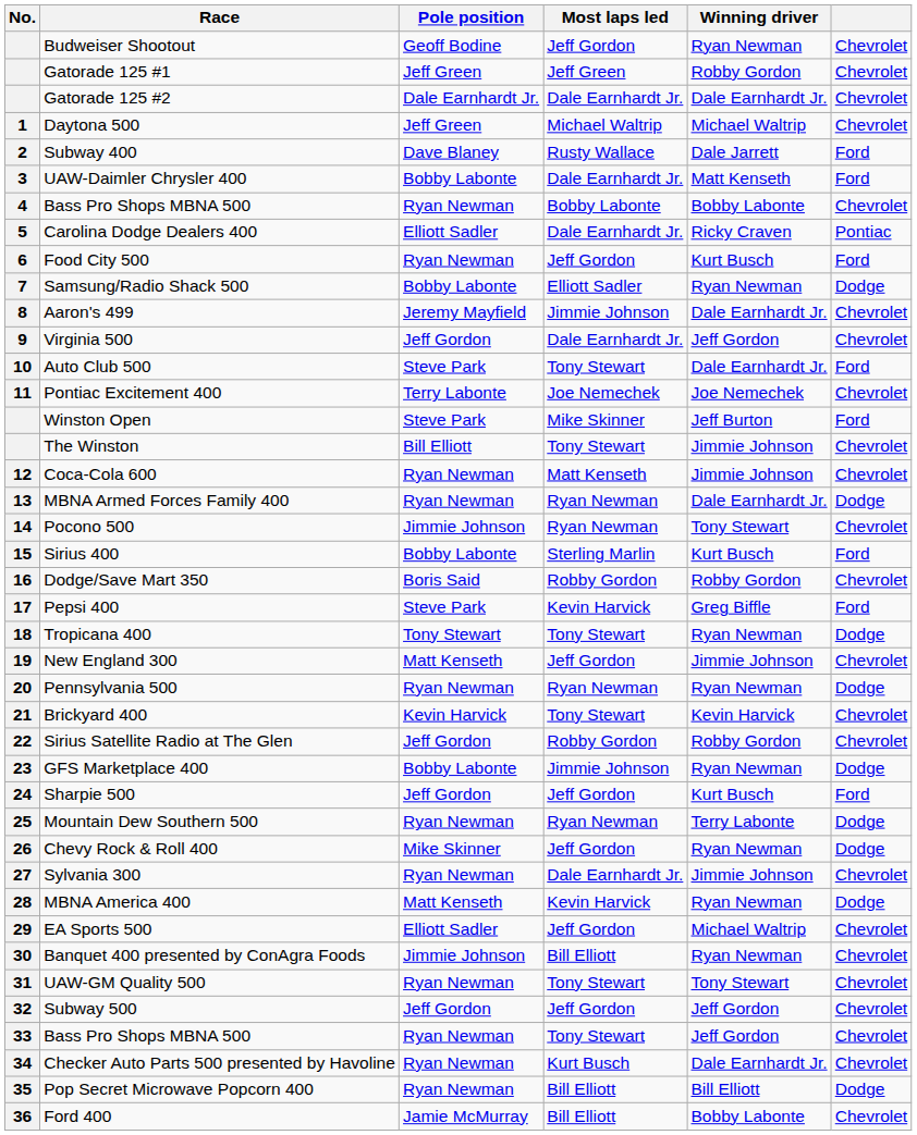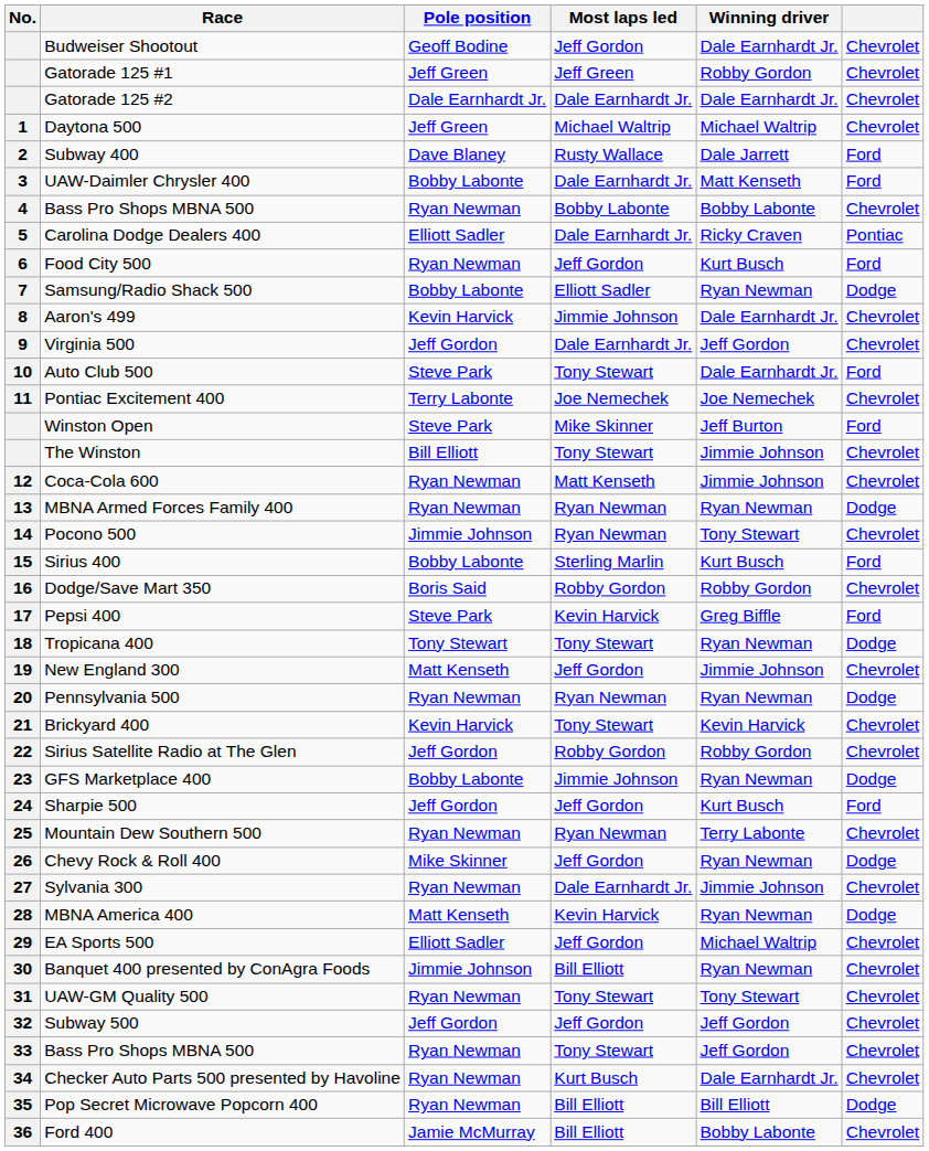 <table class="wikitable">
 <tr>
 <th>No.</th>
 <th>Race</th>
 <th><a href='#'>Pole position</a></th>
 <th>Most laps led</th>
 <th>Winning driver</th>
 <th></th>
 </tr>
 <tr>
 <th></th>
 <td>Budweiser Shootout</td>
 <td><a href='#'>Geoff Bodine</a></td>
 <td><a href='#'>Jeff Gordon</a></td>
-<td><a href='#'>Ryan Newman</a></td>
+<td><a href='#'>Dale Earnhardt Jr.</a></td>
 <td><a href='#'>Chevrolet</a></td>
 </tr>
 <tr>
 <th></th>
 <td>Gatorade 125 #1</td>
 <td><a href='#'>Jeff Green</a></td>
 <td><a href='#'>Jeff Green</a></td>
 <td><a href='#'>Robby Gordon</a></td>
 <td><a href='#'>Chevrolet</a></td>
 </tr>
 <tr>
 <th></th>
 <td>Gatorade 125 #2</td>
 <td><a href='#'>Dale Earnhardt Jr.</a></td>
 <td><a href='#'>Dale Earnhardt Jr.</a></td>
 <td><a href='#'>Dale Earnhardt Jr.</a></td>
 <td><a href='#'>Chevrolet</a></td>
 </tr>
 <tr>
 <th>1</th>
 <td>Daytona 500</td>
 <td><a href='#'>Jeff Green</a></td>
 <td><a href='#'>Michael Waltrip</a></td>
 <td><a href='#'>Michael Waltrip</a></td>
 <td><a href='#'>Chevrolet</a></td>
 </tr>
 <tr>
 <th>2</th>
 <td>Subway 400</td>
 <td><a href='#'>Dave Blaney</a></td>
 <td><a href='#'>Rusty Wallace</a></td>
 <td><a href='#'>Dale Jarrett</a></td>
 <td><a href='#'>Ford</a></td>
 </tr>
 <tr>
 <th>3</th>
 <td>UAW-Daimler Chrysler 400</td>
 <td><a href='#'>Bobby Labonte</a></td>
 <td><a href='#'>Dale Earnhardt Jr.</a></td>
 <td><a href='#'>Matt Kenseth</a></td>
 <td><a href='#'>Ford</a></td>
 </tr>
 <tr>
 <th>4</th>
 <td>Bass Pro Shops MBNA 500</td>
 <td><a href='#'>Ryan Newman</a></td>
 <td><a href='#'>Bobby Labonte</a></td>
 <td><a href='#'>Bobby Labonte</a></td>
 <td><a href='#'>Chevrolet</a></td>
 </tr>
 <tr>
 <th>5</th>
 <td>Carolina Dodge Dealers 400</td>
 <td><a href='#'>Elliott Sadler</a></td>
 <td><a href='#'>Dale Earnhardt Jr.</a></td>
 <td><a href='#'>Ricky Craven</a></td>
 <td><a href='#'>Pontiac</a></td>
 </tr>
 <tr>
 <th>6</th>
 <td>Food City 500</td>
 <td><a href='#'>Ryan Newman</a></td>
 <td><a href='#'>Jeff Gordon</a></td>
 <td><a href='#'>Kurt Busch</a></td>
 <td><a href='#'>Ford</a></td>
 </tr>
 <tr>
 <th>7</th>
 <td>Samsung/Radio Shack 500</td>
 <td><a href='#'>Bobby Labonte</a></td>
 <td><a href='#'>Elliott Sadler</a></td>
 <td><a href='#'>Ryan Newman</a></td>
 <td><a href='#'>Dodge</a></td>
 </tr>
 <tr>
 <th>8</th>
 <td>Aaron's 499</td>
-<td><a href='#'>Jeremy Mayfield</a></td>
+<td><a href='#'>Kevin Harvick</a></td>
 <td><a href='#'>Jimmie Johnson</a></td>
 <td><a href='#'>Dale Earnhardt Jr.</a></td>
 <td><a href='#'>Chevrolet</a></td>
 </tr>
 <tr>
 <th>9</th>
 <td>Virginia 500</td>
 <td><a href='#'>Jeff Gordon</a></td>
 <td><a href='#'>Dale Earnhardt Jr.</a></td>
 <td><a href='#'>Jeff Gordon</a></td>
 <td><a href='#'>Chevrolet</a></td>
 </tr>
 <tr>
 <th>10</th>
 <td>Auto Club 500</td>
 <td><a href='#'>Steve Park</a></td>
 <td><a href='#'>Tony Stewart</a></td>
 <td><a href='#'>Dale Earnhardt Jr.</a></td>
 <td><a href='#'>Ford</a></td>
 </tr>
 <tr>
 <th>11</th>
 <td>Pontiac Excitement 400</td>
 <td><a href='#'>Terry Labonte</a></td>
 <td><a href='#'>Joe Nemechek</a></td>
 <td><a href='#'>Joe Nemechek</a></td>
 <td><a href='#'>Chevrolet</a></td>
 </tr>
 <tr>
 <th></th>
 <td>Winston Open</td>
 <td><a href='#'>Steve Park</a></td>
 <td><a href='#'>Mike Skinner</a></td>
 <td><a href='#'>Jeff Burton</a></td>
 <td><a href='#'>Ford</a></td>
 </tr>
 <tr>
 <th></th>
 <td>The Winston</td>
 <td><a href='#'>Bill Elliott</a></td>
 <td><a href='#'>Tony Stewart</a></td>
 <td><a href='#'>Jimmie Johnson</a></td>
 <td><a href='#'>Chevrolet</a></td>
 </tr>
 <tr>
 <th>12</th>
 <td>Coca-Cola 600</td>
 <td><a href='#'>Ryan Newman</a></td>
 <td><a href='#'>Matt Kenseth</a></td>
 <td><a href='#'>Jimmie Johnson</a></td>
 <td><a href='#'>Chevrolet</a></td>
 </tr>
 <tr>
 <th>13</th>
 <td>MBNA Armed Forces Family 400</td>
 <td><a href='#'>Ryan Newman</a></td>
 <td><a href='#'>Ryan Newman</a></td>
-<td><a href='#'>Dale Earnhardt Jr.</a></td>
+<td><a href='#'>Ryan Newman</a></td>
 <td><a href='#'>Dodge</a></td>
 </tr>
 <tr>
 <th>14</th>
 <td>Pocono 500</td>
 <td><a href='#'>Jimmie Johnson</a></td>
 <td><a href='#'>Ryan Newman</a></td>
 <td><a href='#'>Tony Stewart</a></td>
 <td><a href='#'>Chevrolet</a></td>
 </tr>
 <tr>
 <th>15</th>
 <td>Sirius 400</td>
 <td><a href='#'>Bobby Labonte</a></td>
 <td><a href='#'>Sterling Marlin</a></td>
 <td><a href='#'>Kurt Busch</a></td>
 <td><a href='#'>Ford</a></td>
 </tr>
 <tr>
 <th>16</th>
 <td>Dodge/Save Mart 350</td>
 <td><a href='#'>Boris Said</a></td>
 <td><a href='#'>Robby Gordon</a></td>
 <td><a href='#'>Robby Gordon</a></td>
 <td><a href='#'>Chevrolet</a></td>
 </tr>
 <tr>
 <th>17</th>
 <td>Pepsi 400</td>
 <td><a href='#'>Steve Park</a></td>
 <td><a href='#'>Kevin Harvick</a></td>
 <td><a href='#'>Greg Biffle</a></td>
 <td><a href='#'>Ford</a></td>
 </tr>
 <tr>
 <th>18</th>
 <td>Tropicana 400</td>
 <td><a href='#'>Tony Stewart</a></td>
 <td><a href='#'>Tony Stewart</a></td>
 <td><a href='#'>Ryan Newman</a></td>
 <td><a href='#'>Dodge</a></td>
 </tr>
 <tr>
 <th>19</th>
 <td>New England 300</td>
 <td><a href='#'>Matt Kenseth</a></td>
 <td><a href='#'>Jeff Gordon</a></td>
 <td><a href='#'>Jimmie Johnson</a></td>
 <td><a href='#'>Chevrolet</a></td>
 </tr>
 <tr>
 <th>20</th>
 <td>Pennsylvania 500</td>
 <td><a href='#'>Ryan Newman</a></td>
 <td><a href='#'>Ryan Newman</a></td>
 <td><a href='#'>Ryan Newman</a></td>
 <td><a href='#'>Dodge</a></td>
 </tr>
 <tr>
 <th>21</th>
 <td>Brickyard 400</td>
 <td><a href='#'>Kevin Harvick</a></td>
 <td><a href='#'>Tony Stewart</a></td>
 <td><a href='#'>Kevin Harvick</a></td>
 <td><a href='#'>Chevrolet</a></td>
 </tr>
 <tr>
 <th>22</th>
 <td>Sirius Satellite Radio at The Glen</td>
 <td><a href='#'>Jeff Gordon</a></td>
 <td><a href='#'>Robby Gordon</a></td>
 <td><a href='#'>Robby Gordon</a></td>
 <td><a href='#'>Chevrolet</a></td>
 </tr>
 <tr>
 <th>23</th>
 <td>GFS Marketplace 400</td>
 <td><a href='#'>Bobby Labonte</a></td>
 <td><a href='#'>Jimmie Johnson</a></td>
 <td><a href='#'>Ryan Newman</a></td>
 <td><a href='#'>Dodge</a></td>
 </tr>
 <tr>
 <th>24</th>
 <td>Sharpie 500</td>
 <td><a href='#'>Jeff Gordon</a></td>
 <td><a href='#'>Jeff Gordon</a></td>
 <td><a href='#'>Kurt Busch</a></td>
 <td><a href='#'>Ford</a></td>
 </tr>
 <tr>
 <th>25</th>
 <td>Mountain Dew Southern 500</td>
 <td><a href='#'>Ryan Newman</a></td>
 <td><a href='#'>Ryan Newman</a></td>
 <td><a href='#'>Terry Labonte</a></td>
-<td><a href='#'>Dodge</a></td>
+<td><a href='#'>Chevrolet</a></td>
 </tr>
 <tr>
 <th>26</th>
 <td>Chevy Rock & Roll 400</td>
 <td><a href='#'>Mike Skinner</a></td>
 <td><a href='#'>Jeff Gordon</a></td>
 <td><a href='#'>Ryan Newman</a></td>
 <td><a href='#'>Dodge</a></td>
 </tr>
 <tr>
 <th>27</th>
 <td>Sylvania 300</td>
 <td><a href='#'>Ryan Newman</a></td>
 <td><a href='#'>Dale Earnhardt Jr.</a></td>
 <td><a href='#'>Jimmie Johnson</a></td>
 <td><a href='#'>Chevrolet</a></td>
 </tr>
 <tr>
 <th>28</th>
 <td>MBNA America 400</td>
 <td><a href='#'>Matt Kenseth</a></td>
 <td><a href='#'>Kevin Harvick</a></td>
 <td><a href='#'>Ryan Newman</a></td>
 <td><a href='#'>Dodge</a></td>
 </tr>
 <tr>
 <th>29</th>
 <td>EA Sports 500</td>
 <td><a href='#'>Elliott Sadler</a></td>
 <td><a href='#'>Jeff Gordon</a></td>
 <td><a href='#'>Michael Waltrip</a></td>
 <td><a href='#'>Chevrolet</a></td>
 </tr>
 <tr>
 <th>30</th>
 <td>Banquet 400 presented by ConAgra Foods</td>
 <td><a href='#'>Jimmie Johnson</a></td>
 <td><a href='#'>Bill Elliott</a></td>
 <td><a href='#'>Ryan Newman</a></td>
 <td><a href='#'>Chevrolet</a></td>
 </tr>
 <tr>
 <th>31</th>
 <td>UAW-GM Quality 500</td>
 <td><a href='#'>Ryan Newman</a></td>
 <td><a href='#'>Tony Stewart</a></td>
 <td><a href='#'>Tony Stewart</a></td>
 <td><a href='#'>Chevrolet</a></td>
 </tr>
 <tr>
 <th>32</th>
 <td>Subway 500</td>
 <td><a href='#'>Jeff Gordon</a></td>
 <td><a href='#'>Jeff Gordon</a></td>
 <td><a href='#'>Jeff Gordon</a></td>
 <td><a href='#'>Chevrolet</a></td>
 </tr>
 <tr>
 <th>33</th>
 <td>Bass Pro Shops MBNA 500</td>
 <td><a href='#'>Ryan Newman</a></td>
 <td><a href='#'>Tony Stewart</a></td>
 <td><a href='#'>Jeff Gordon</a></td>
 <td><a href='#'>Chevrolet</a></td>
 </tr>
 <tr>
 <th>34</th>
 <td>Checker Auto Parts 500 presented by Havoline</td>
 <td><a href='#'>Ryan Newman</a></td>
 <td><a href='#'>Kurt Busch</a></td>
 <td><a href='#'>Dale Earnhardt Jr.</a></td>
 <td><a href='#'>Chevrolet</a></td>
 </tr>
 <tr>
 <th>35</th>
 <td>Pop Secret Microwave Popcorn 400</td>
 <td><a href='#'>Ryan Newman</a></td>
 <td><a href='#'>Bill Elliott</a></td>
 <td><a href='#'>Bill Elliott</a></td>
 <td><a href='#'>Dodge</a></td>
 </tr>
 <tr>
 <th>36</th>
 <td>Ford 400</td>
 <td><a href='#'>Jamie McMurray</a></td>
 <td><a href='#'>Bill Elliott</a></td>
 <td><a href='#'>Bobby Labonte</a></td>
 <td><a href='#'>Chevrolet</a></td>
 </tr>
 </table>
